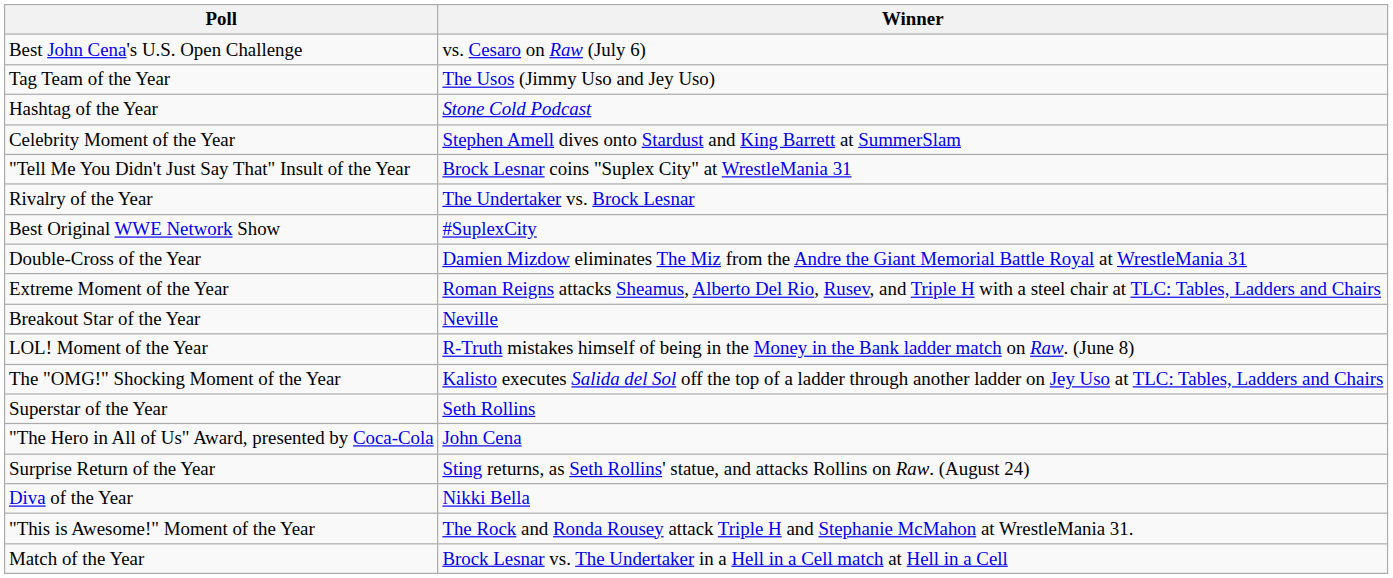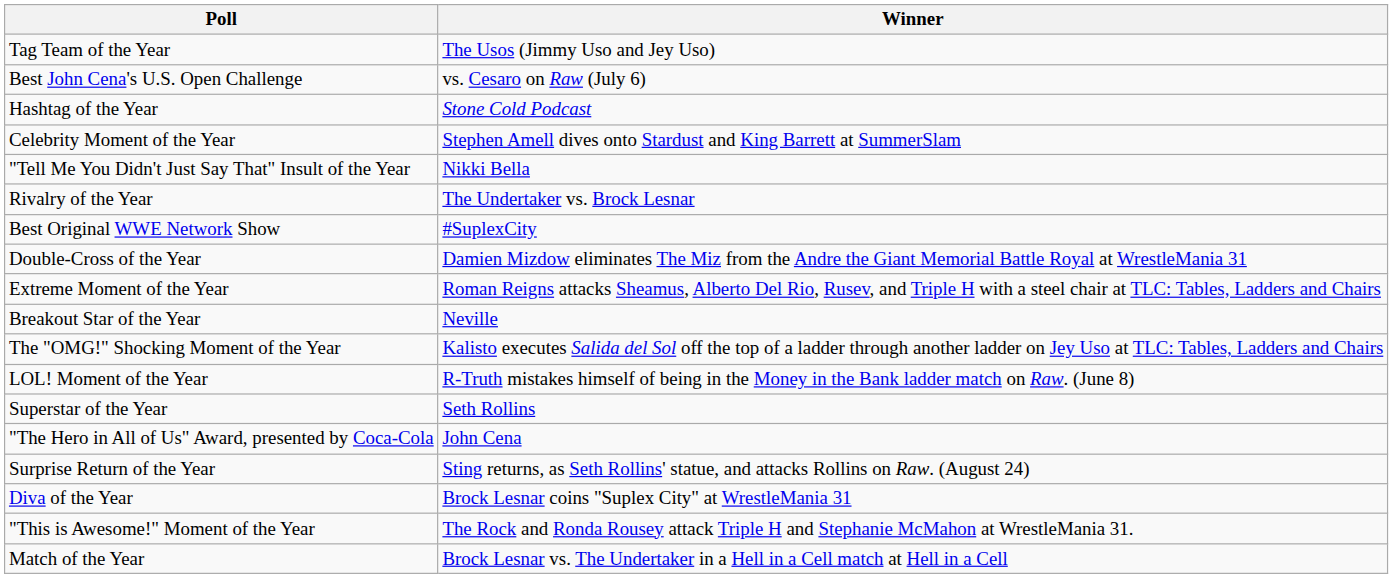 <table class="wikitable">
 <tr>
 <th>Poll</th>
 <th>Winner</th>
 </tr>
 <tr>
+<td>Tag Team of the Year</td>
+<td><a href='#'>The Usos</a> (Jimmy Uso and Jey Uso)</td>
+</tr>
+<tr>
 <td>Best <a href='#'>John Cena</a>'s U.S. Open Challenge</td>
 <td>vs. <a href='#'>Cesaro</a> on <em><a href='#'>Raw</a></em> (July 6)</td>
-</tr>
-<tr>
-<td>Tag Team of the Year</td>
-<td><a href='#'>The Usos</a> (Jimmy Uso and Jey Uso)</td>
 </tr>
 <tr>
 <td>Hashtag of the Year</td>
 <td><em><a href='#'>Stone Cold Podcast</a></em></td>
 </tr>
 <tr>
 <td>Celebrity Moment of the Year</td>
 <td><a href='#'>Stephen Amell</a> dives onto <a href='#'>Stardust</a> and <a href='#'>King Barrett</a> at <a href='#'>SummerSlam</a></td>
 </tr>
 <tr>
 <td>"Tell Me You Didn't Just Say That" Insult of the Year</td>
-<td><a href='#'>Brock Lesnar</a> coins "Suplex City" at <a href='#'>WrestleMania 31</a></td>
+<td><a href='#'>Nikki Bella</a></td>
 </tr>
 <tr>
 <td>Rivalry of the Year</td>
 <td><a href='#'>The Undertaker</a> vs. <a href='#'>Brock Lesnar</a></td>
 </tr>
 <tr>
 <td>Best Original <a href='#'>WWE Network</a> Show</td>
 <td><a href='#'>#SuplexCity</a></td>
 </tr>
 <tr>
 <td>Double-Cross of the Year</td>
 <td><a href='#'>Damien Mizdow</a> eliminates <a href='#'>The Miz</a> from the <a href='#'>Andre the Giant Memorial Battle Royal</a> at <a href='#'>WrestleMania 31</a></td>
 </tr>
 <tr>
 <td>Extreme Moment of the Year</td>
 <td><a href='#'>Roman Reigns</a> attacks <a href='#'>Sheamus</a>, <a href='#'>Alberto Del Rio</a>, <a href='#'>Rusev</a>, and <a href='#'>Triple H</a> with a steel chair at <a href='#'>TLC: Tables, Ladders and Chairs</a></td>
 </tr>
 <tr>
 <td>Breakout Star of the Year</td>
 <td><a href='#'>Neville</a></td>
 </tr>
 <tr>
+<td>The "OMG!" Shocking Moment of the Year</td>
+<td><a href='#'>Kalisto</a> executes <em><a href='#'>Salida del Sol</a></em> off the top of a ladder through another ladder on <a href='#'>Jey Uso</a> at <a href='#'>TLC: Tables, Ladders and Chairs</a></td>
+</tr>
+<tr>
 <td>LOL! Moment of the Year</td>
 <td><a href='#'>R-Truth</a> mistakes himself of being in the <a href='#'>Money in the Bank ladder match</a> on <em><a href='#'>Raw</a></em>. (June 8)</td>
-</tr>
-<tr>
-<td>The "OMG!" Shocking Moment of the Year</td>
-<td><a href='#'>Kalisto</a> executes <em><a href='#'>Salida del Sol</a></em> off the top of a ladder through another ladder on <a href='#'>Jey Uso</a> at <a href='#'>TLC: Tables, Ladders and Chairs</a></td>
 </tr>
 <tr>
 <td>Superstar of the Year</td>
 <td><a href='#'>Seth Rollins</a></td>
 </tr>
 <tr>
 <td>"The Hero in All of Us" Award, presented by <a href='#'>Coca-Cola</a></td>
 <td><a href='#'>John Cena</a></td>
 </tr>
 <tr>
 <td>Surprise Return of the Year</td>
 <td><a href='#'>Sting</a> returns, as <a href='#'>Seth Rollins</a>' statue, and attacks Rollins on <em>Raw</em>. (August 24)</td>
 </tr>
 <tr>
 <td><a href='#'>Diva</a> of the Year</td>
-<td><a href='#'>Nikki Bella</a></td>
+<td><a href='#'>Brock Lesnar</a> coins "Suplex City" at <a href='#'>WrestleMania 31</a></td>
 </tr>
 <tr>
 <td>"This is Awesome!" Moment of the Year</td>
 <td><a href='#'>The Rock</a> and <a href='#'>Ronda Rousey</a> attack <a href='#'>Triple H</a> and <a href='#'>Stephanie McMahon</a> at WrestleMania 31.</td>
 </tr>
 <tr>
 <td>Match of the Year</td>
 <td><a href='#'>Brock Lesnar</a> vs. <a href='#'>The Undertaker</a> in a <a href='#'>Hell in a Cell match</a> at <a href='#'>Hell in a Cell</a></td>
 </tr>
 </table>
